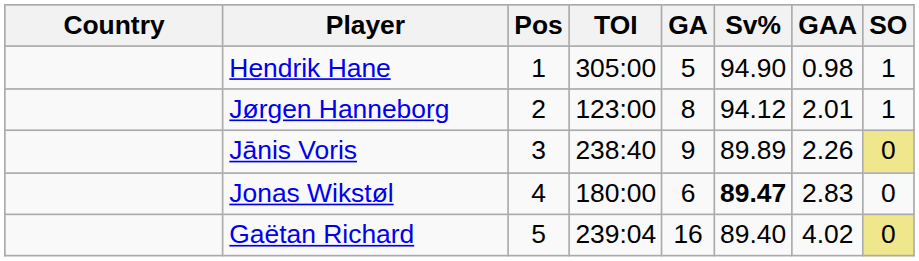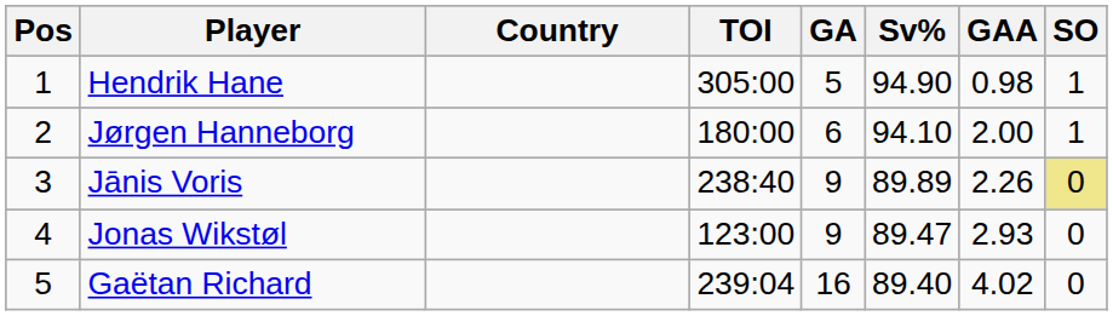 <table class="wikitable sortable" style="text-align: center;">
 <tr>
+<th width=30>Pos</th>
+<th width=165>Player</th>
 <th width=125>Country</th>
-<th width=165>Player</th>
-<th width=30>Pos</th>
 <th width=20>TOI</th>
 <th width=20>GA</th>
 <th width=20>Sv%</th>
 <th width=20>GAA</th>
 <th width=20>SO</th>
 </tr>
 <tr>
+<td>1</td>
+<td align=left><a href='#'>Hendrik Hane</a></td>
 <td align=left></td>
-<td align=left><a href='#'>Hendrik Hane</a></td>
-<td>1</td>
 <td>305:00</td>
 <td>5</td>
 <td>94.90</td>
 <td>0.98</td>
 <td>1</td>
 </tr>
 <tr>
+<td>2</td>
+<td align=left><a href='#'>Jørgen Hanneborg</a></td>
 <td align=left></td>
-<td align=left><a href='#'>Jørgen Hanneborg</a></td>
-<td>2</td>
-<td>123:00</td>
-<td>8</td>
-<td>94.12</td>
-<td>2.01</td>
+<td>180:00</td>
+<td>6</td>
+<td>94.10</td>
+<td>2.00</td>
 <td>1</td>
 </tr>
 <tr>
+<td>3</td>
+<td align=left><a href='#'>Jānis Voris</a></td>
 <td align=left></td>
-<td align=left><a href='#'>Jānis Voris</a></td>
-<td>3</td>
 <td>238:40</td>
 <td>9</td>
 <td>89.89</td>
 <td>2.26</td>
 <td style="background: khaki;">0</td>
 </tr>
 <tr>
+<td>4</td>
+<td align=left><a href='#'>Jonas Wikstøl</a></td>
 <td align=left></td>
-<td align=left><a href='#'>Jonas Wikstøl</a></td>
-<td>4</td>
-<td>180:00</td>
-<td>6</td>
-<td><strong>89.47</strong></td>
-<td>2.83</td>
+<td>123:00</td>
+<td>9</td>
+<td>89.47</td>
+<td>2.93</td>
 <td>0</td>
 </tr>
 <tr>
+<td>5</td>
+<td align=left><a href='#'>Gaëtan Richard</a></td>
 <td align=left></td>
-<td align=left><a href='#'>Gaëtan Richard</a></td>
-<td>5</td>
 <td>239:04</td>
 <td>16</td>
 <td>89.40</td>
 <td>4.02</td>
-<td style="background: khaki;">0</td>
+<td>0</td>
 </tr>
 </table>
